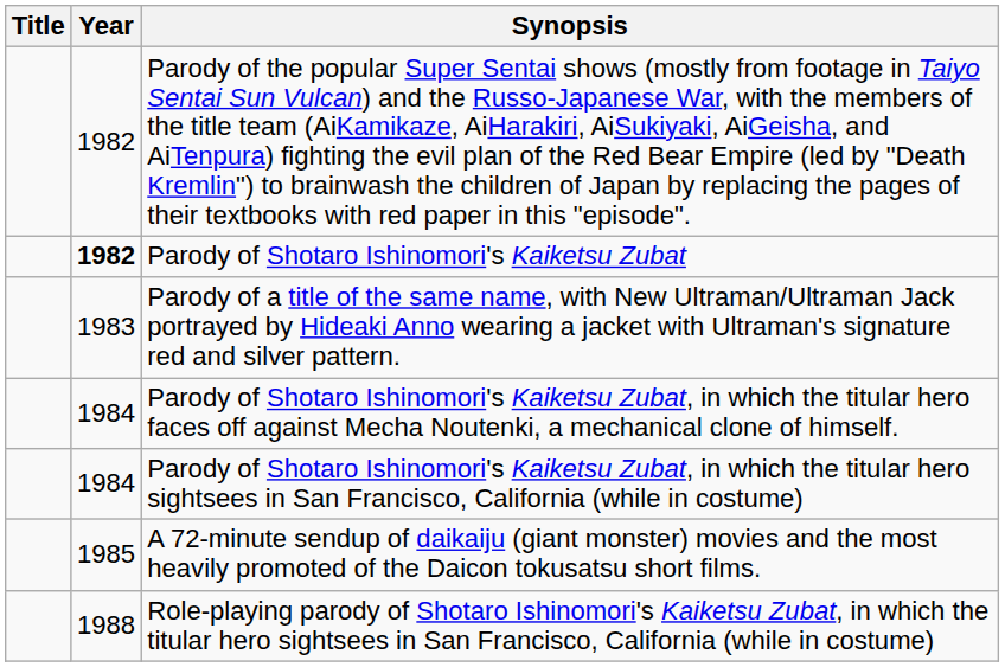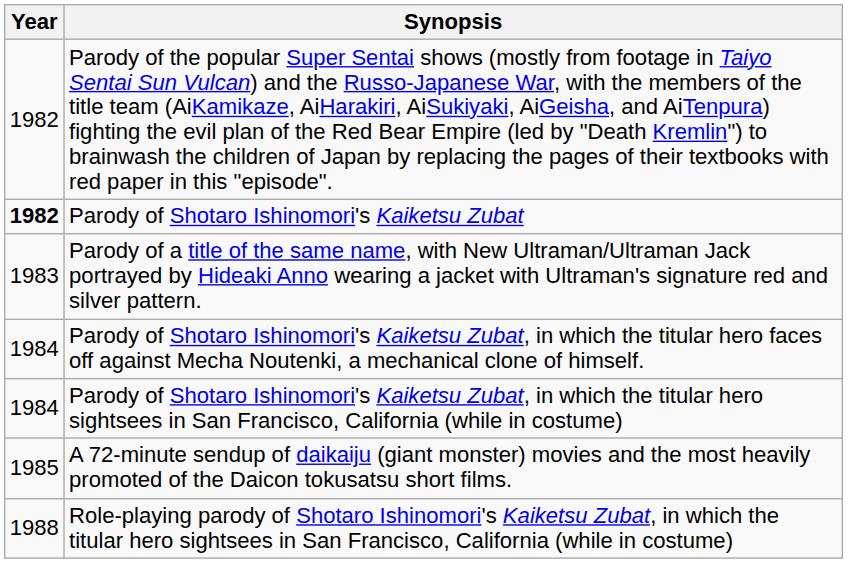 <table class="wikitable">
 <tr>
-<th>Title</th>
 <th>Year</th>
 <th>Synopsis</th>
 </tr>
 <tr>
-<td></td>
 <td>1982</td>
 <td>Parody of the popular <a href='#'>Super Sentai</a> shows (mostly from footage in <em><a href='#'>Taiyo Sentai Sun Vulcan</a></em>) and the <a href='#'>Russo-Japanese War</a>, with the members of the title team (Ai<a href='#'>Kamikaze</a>, Ai<a href='#'>Harakiri</a>, Ai<a href='#'>Sukiyaki</a>, Ai<a href='#'>Geisha</a>, and Ai<a href='#'>Tenpura</a>) fighting the evil plan of the Red Bear Empire (led by "Death <a href='#'>Kremlin</a>") to brainwash the children of Japan by replacing the pages of their textbooks with red paper in this "episode".</td>
 </tr>
 <tr>
-<td></td>
 <td><strong>1982</strong></td>
 <td>Parody of <a href='#'>Shotaro Ishinomori</a>'s <em><a href='#'>Kaiketsu Zubat</a></em></td>
 </tr>
 <tr>
-<td></td>
 <td>1983</td>
 <td>Parody of a <a href='#'>title of the same name</a>, with New Ultraman/Ultraman Jack portrayed by <a href='#'>Hideaki Anno</a> wearing a jacket with Ultraman's signature red and silver pattern.</td>
 </tr>
 <tr>
-<td></td>
 <td>1984</td>
 <td>Parody of <a href='#'>Shotaro Ishinomori</a>'s <em><a href='#'>Kaiketsu Zubat</a></em>, in which the titular hero faces off against Mecha Noutenki, a mechanical clone of himself.</td>
 </tr>
 <tr>
-<td></td>
 <td>1984</td>
 <td>Parody of <a href='#'>Shotaro Ishinomori</a>'s <em><a href='#'>Kaiketsu Zubat</a></em>, in which the titular hero sightsees in San Francisco, California (while in costume)</td>
 </tr>
 <tr>
-<td></td>
 <td>1985</td>
 <td>A 72-minute sendup of <a href='#'>daikaiju</a> (giant monster) movies and the most heavily promoted of the Daicon tokusatsu short films.</td>
 </tr>
 <tr>
-<td></td>
 <td>1988</td>
 <td>Role-playing parody of <a href='#'>Shotaro Ishinomori</a>'s <em><a href='#'>Kaiketsu Zubat</a></em>, in which the titular hero sightsees in San Francisco, California (while in costume)</td>
 </tr>
 </table>
